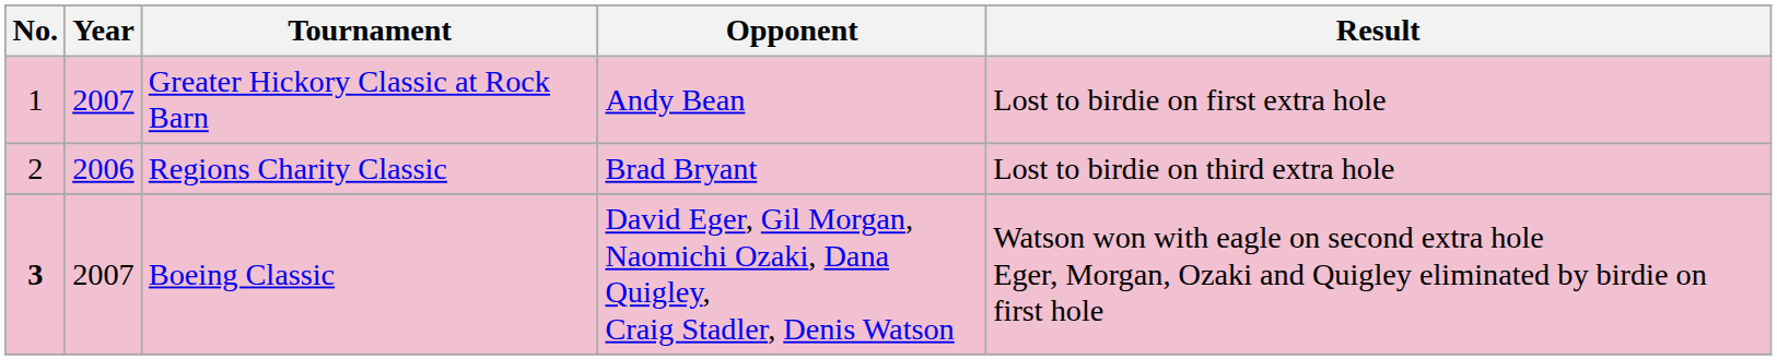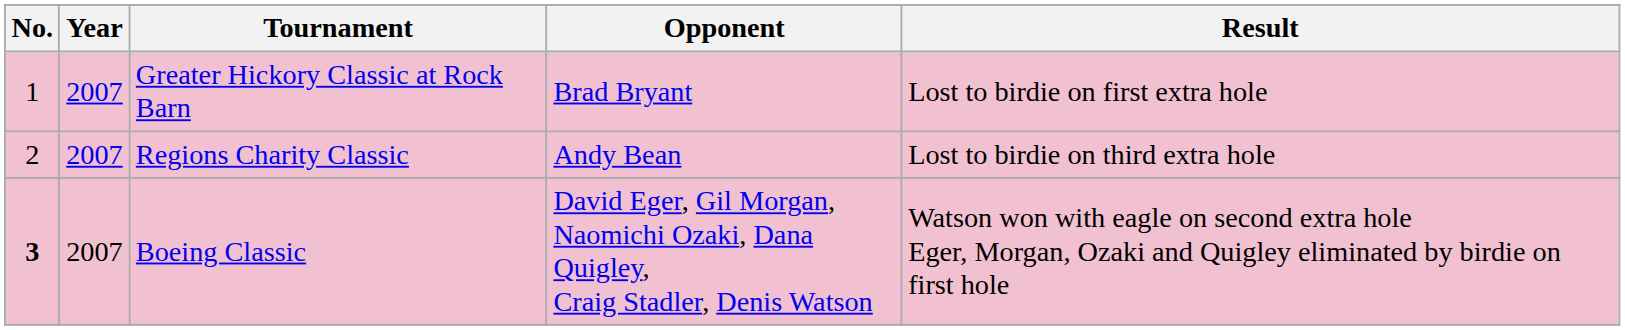 <table class="wikitable" style="font-size:95%;">
 <tr>
 <th>No.</th>
 <th>Year</th>
 <th>Tournament</th>
 <th>Opponent</th>
 <th>Result</th>
 </tr>
 <tr style="background:#F2C1D1;">
 <td align=center>1</td>
 <td><a href='#'>2007</a></td>
 <td><a href='#'>Greater Hickory Classic at Rock Barn</a></td>
-<td> <a href='#'>Andy Bean</a></td>
+<td> <a href='#'>Brad Bryant</a></td>
 <td>Lost to birdie on first extra hole</td>
 </tr>
 <tr style="background:#F2C1D1;">
 <td align=center>2</td>
-<td><a href='#'>2006</a></td>
+<td><a href='#'>2007</a></td>
 <td><a href='#'>Regions Charity Classic</a></td>
-<td> <a href='#'>Brad Bryant</a></td>
+<td> <a href='#'>Andy Bean</a></td>
 <td>Lost to birdie on third extra hole</td>
 </tr>
 <tr style="background:#F2C1D1;">
 <td align=center><strong>3</strong></td>
 <td>2007</td>
 <td><a href='#'>Boeing Classic</a></td>
 <td> <a href='#'>David Eger</a>,  <a href='#'>Gil Morgan</a>,<br> <a href='#'>Naomichi Ozaki</a>,  <a href='#'>Dana Quigley</a>,<br> <a href='#'>Craig Stadler</a>,  <a href='#'>Denis Watson</a></td>
 <td>Watson won with eagle on second extra hole<br>Eger, Morgan, Ozaki and Quigley eliminated by birdie on first hole</td>
 </tr>
 </table>
